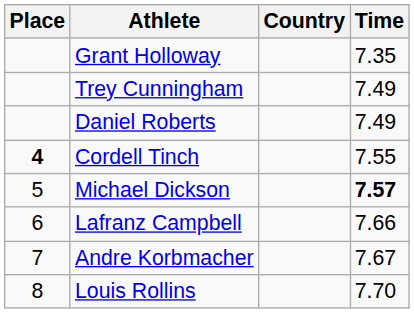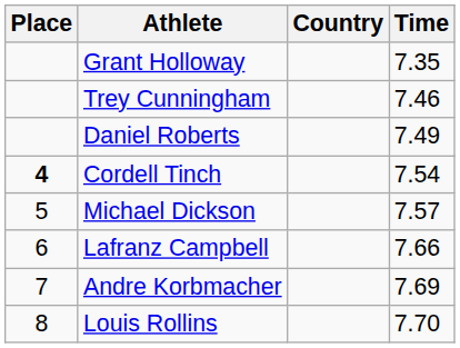 <table class="wikitable">
 <tr>
 <th>Place</th>
 <th>Athlete</th>
 <th>Country</th>
 <th>Time</th>
 </tr>
 <tr>
 <td align=center></td>
 <td><a href='#'>Grant Holloway</a></td>
 <td></td>
 <td>7.35</td>
 </tr>
 <tr>
 <td align=center></td>
 <td><a href='#'>Trey Cunningham</a></td>
 <td></td>
-<td>7.49</td>
+<td>7.46</td>
 </tr>
 <tr>
 <td align=center></td>
 <td><a href='#'>Daniel Roberts</a></td>
 <td></td>
 <td>7.49</td>
 </tr>
 <tr>
 <td align=center><strong>4</strong></td>
 <td><a href='#'>Cordell Tinch</a></td>
 <td></td>
-<td>7.55</td>
+<td>7.54</td>
 </tr>
 <tr>
 <td align=center>5</td>
 <td><a href='#'>Michael Dickson</a></td>
 <td></td>
-<td><strong>7.57</strong></td>
+<td>7.57</td>
 </tr>
 <tr>
 <td align=center>6</td>
 <td><a href='#'>Lafranz Campbell</a></td>
 <td></td>
 <td>7.66</td>
 </tr>
 <tr>
 <td align=center>7</td>
 <td><a href='#'>Andre Korbmacher</a></td>
 <td></td>
-<td>7.67</td>
+<td>7.69</td>
 </tr>
 <tr>
 <td align=center>8</td>
 <td><a href='#'>Louis Rollins</a></td>
 <td></td>
 <td>7.70</td>
 </tr>
 </table>
